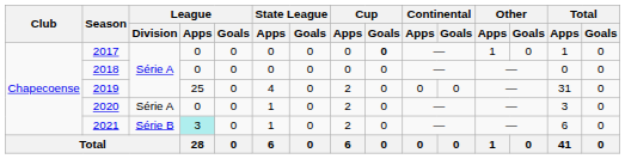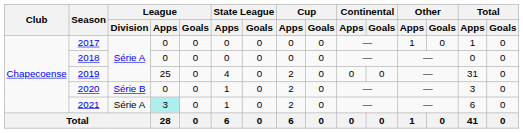 <table class="wikitable" style="text-align: center;">
 <tr>
 <th rowspan="2">Club</th>
 <th rowspan="2">Season</th>
 <th colspan="3">League</th>
 <th colspan="2">State League</th>
 <th colspan="2">Cup</th>
 <th colspan="2">Continental</th>
 <th colspan="2">Other</th>
 <th colspan="2">Total</th>
 </tr>
 <tr>
 <th>Division</th>
 <th>Apps</th>
 <th>Goals</th>
 <th>Apps</th>
 <th>Goals</th>
 <th>Apps</th>
 <th>Goals</th>
 <th>Apps</th>
 <th>Goals</th>
 <th>Apps</th>
 <th>Goals</th>
 <th>Apps</th>
 <th>Goals</th>
 </tr>
 <tr>
 <td rowspan="5"><a href='#'>Chapecoense</a></td>
 <td><a href='#'>2017</a></td>
 <td rowspan="3"><a href='#'>Série A</a></td>
 <td>0</td>
 <td>0</td>
 <td>0</td>
 <td>0</td>
 <td>0</td>
-<td><strong>0</strong></td>
+<td>0</td>
 <td colspan="2">—</td>
 <td>1</td>
 <td>0</td>
 <td>1</td>
 <td>0</td>
 </tr>
 <tr>
 <td><a href='#'>2018</a></td>
 <td>0</td>
 <td>0</td>
 <td>0</td>
 <td>0</td>
 <td>0</td>
 <td>0</td>
 <td colspan="2">—</td>
 <td colspan="2">—</td>
 <td>0</td>
 <td>0</td>
 </tr>
 <tr>
 <td><a href='#'>2019</a></td>
 <td>25</td>
 <td>0</td>
 <td>4</td>
 <td>0</td>
 <td>2</td>
 <td>0</td>
 <td>0</td>
 <td>0</td>
 <td colspan="2">—</td>
 <td>31</td>
 <td>0</td>
 </tr>
 <tr>
 <td><a href='#'>2020</a></td>
-<td>Série A</td>
+<td><a href='#'>Série B</a></td>
 <td>0</td>
 <td>0</td>
 <td>1</td>
 <td>0</td>
 <td>2</td>
 <td>0</td>
 <td colspan="2">—</td>
 <td colspan="2">—</td>
 <td>3</td>
 <td>0</td>
 </tr>
 <tr>
 <td><a href='#'>2021</a></td>
-<td><a href='#'>Série B</a></td>
+<td>Série A</td>
 <td style="background: paleturquoise;">3</td>
 <td>0</td>
 <td>1</td>
 <td>0</td>
 <td>2</td>
 <td>0</td>
 <td colspan="2">—</td>
 <td colspan="2">—</td>
 <td>6</td>
 <td>0</td>
 </tr>
 <tr>
 <th colspan="3">Total</th>
 <th>28</th>
 <th>0</th>
 <th>6</th>
 <th>0</th>
 <th>6</th>
 <th>0</th>
 <th>0</th>
 <th>0</th>
 <th>1</th>
 <th>0</th>
 <th>41</th>
 <th>0</th>
 </tr>
 </table>
